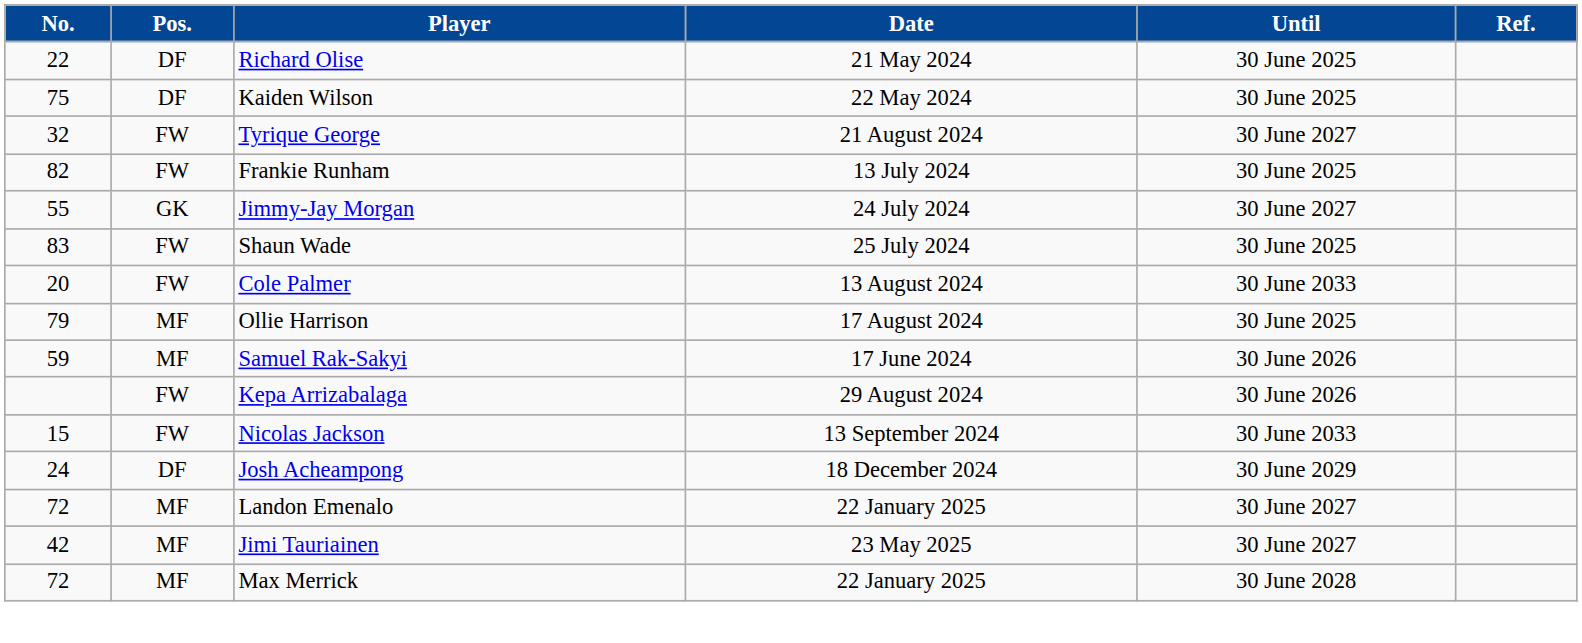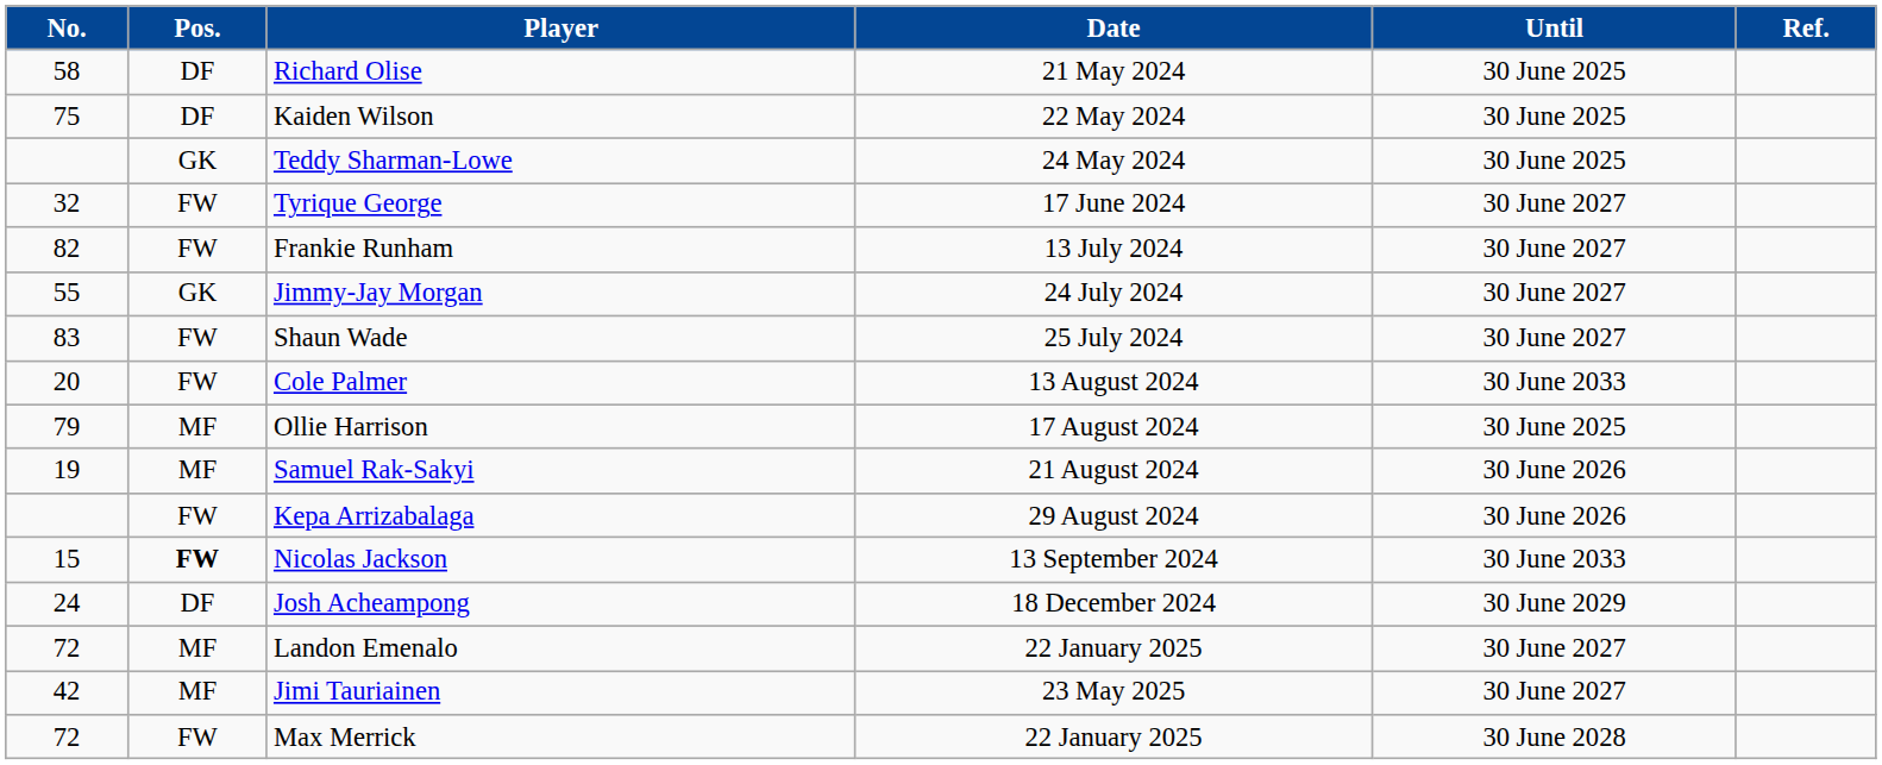 <table class="wikitable" style="text-align:center; font-size:85%; width:75%;">
 <tr>
 <th style=background:#034694;color:#FFFFFF>No.</th>
 <th style=background:#034694;color:#FFFFFF>Pos.</th>
 <th style=background:#034694;color:#FFFFFF>Player</th>
 <th style=background:#034694;color:#FFFFFF>Date</th>
 <th style=background:#034694;color:#FFFFFF>Until</th>
 <th style=background:#034694;color:#FFFFFF>Ref.</th>
 </tr>
 <tr>
-<td>22</td>
+<td>58</td>
 <td>DF</td>
 <td align=left> <a href='#'>Richard Olise</a></td>
 <td>21 May 2024</td>
 <td>30 June 2025</td>
 <td></td>
 </tr>
 <tr>
 <td>75</td>
 <td>DF</td>
 <td align=left> Kaiden Wilson</td>
 <td>22 May 2024</td>
 <td>30 June 2025</td>
 <td></td>
 </tr>
 <tr>
+<td></td>
+<td>GK</td>
+<td align=left> <a href='#'>Teddy Sharman-Lowe</a></td>
+<td>24 May 2024</td>
+<td>30 June 2025</td>
+<td></td>
+</tr>
+<tr>
 <td>32</td>
 <td>FW</td>
 <td align=left> <a href='#'>Tyrique George</a></td>
-<td>21 August 2024</td>
+<td>17 June 2024</td>
 <td>30 June 2027</td>
 <td></td>
 </tr>
 <tr>
 <td>82</td>
 <td>FW</td>
 <td align=left> Frankie Runham</td>
 <td>13 July 2024</td>
-<td>30 June 2025</td>
+<td>30 June 2027</td>
 <td></td>
 </tr>
 <tr>
 <td>55</td>
 <td>GK</td>
 <td align=left> <a href='#'>Jimmy-Jay Morgan</a></td>
 <td>24 July 2024</td>
 <td>30 June 2027</td>
 <td></td>
 </tr>
 <tr>
 <td>83</td>
 <td>FW</td>
 <td align=left> Shaun Wade</td>
 <td>25 July 2024</td>
-<td>30 June 2025</td>
+<td>30 June 2027</td>
 <td></td>
 </tr>
 <tr>
 <td>20</td>
 <td>FW</td>
 <td align=left> <a href='#'>Cole Palmer</a></td>
 <td>13 August 2024</td>
 <td>30 June 2033</td>
 <td></td>
 </tr>
 <tr>
 <td>79</td>
 <td>MF</td>
 <td align=left> Ollie Harrison</td>
 <td>17 August 2024</td>
 <td>30 June 2025</td>
 <td></td>
 </tr>
 <tr>
-<td>59</td>
+<td>19</td>
 <td>MF</td>
 <td align=left> <a href='#'>Samuel Rak-Sakyi</a></td>
-<td>17 June 2024</td>
+<td>21 August 2024</td>
 <td>30 June 2026</td>
 <td></td>
 </tr>
 <tr>
 <td></td>
 <td>FW</td>
 <td align=left> <a href='#'>Kepa Arrizabalaga</a></td>
 <td>29 August 2024</td>
 <td>30 June 2026</td>
 <td></td>
 </tr>
 <tr>
 <td>15</td>
-<td>FW</td>
+<td><strong>FW</strong></td>
 <td align=left> <a href='#'>Nicolas Jackson</a></td>
 <td>13 September 2024</td>
 <td>30 June 2033</td>
 <td></td>
 </tr>
 <tr>
 <td>24</td>
 <td>DF</td>
 <td align=left> <a href='#'>Josh Acheampong</a></td>
 <td>18 December 2024</td>
 <td>30 June 2029</td>
 <td></td>
 </tr>
 <tr>
 <td>72</td>
 <td>MF</td>
 <td align=left> Landon Emenalo</td>
 <td>22 January 2025</td>
 <td>30 June 2027</td>
 <td></td>
 </tr>
 <tr>
 <td>42</td>
 <td>MF</td>
 <td align=left> <a href='#'>Jimi Tauriainen</a></td>
 <td>23 May 2025</td>
 <td>30 June 2027</td>
 <td></td>
 </tr>
 <tr>
 <td>72</td>
-<td>MF</td>
+<td>FW</td>
 <td align=left> Max Merrick</td>
 <td>22 January 2025</td>
 <td>30 June 2028</td>
 <td></td>
 </tr>
 </table>
